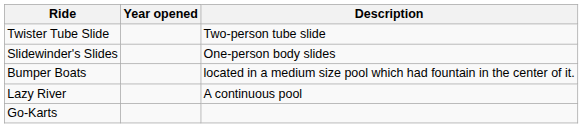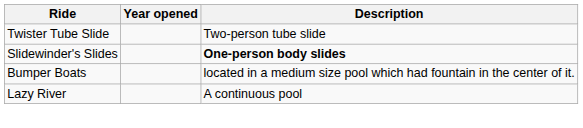 <table class="wikitable sortable">
 <tr>
 <th>Ride</th>
 <th>Year opened</th>
 <th>Description</th>
 </tr>
 <tr>
 <td>Twister Tube Slide</td>
 <td></td>
 <td>Two-person tube slide</td>
 </tr>
 <tr>
 <td>Slidewinder's Slides</td>
 <td></td>
-<td>One-person body slides</td>
+<td><strong>One-person body slides</strong></td>
 </tr>
 <tr>
 <td>Bumper Boats</td>
 <td></td>
 <td>located in a medium size pool which had fountain in the center of it.</td>
 </tr>
 <tr>
 <td>Lazy River</td>
 <td></td>
 <td>A continuous   pool</td>
 </tr>
-<tr>
-<td>Go-Karts</td>
-<td></td>
-<td></td>
-</tr>
 </table>
